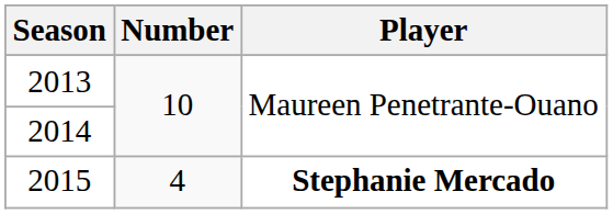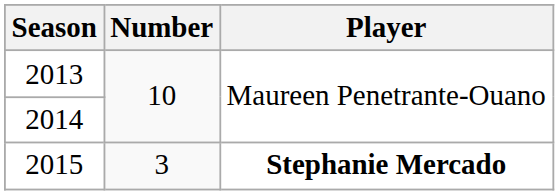 <table class=wikitable style="text-align:center;">
 <tr>
 <th>Season</th>
 <th>Number</th>
 <th>Player</th>
 </tr>
 <tr>
 <td style="background:white;">2013</td>
 <td rowspan="2">10</td>
 <td style="background:white;" rowspan="2">Maureen Penetrante-Ouano</td>
 </tr>
 <tr>
 <td style="background:white;">2014</td>
 </tr>
 <tr>
 <td style="background:white;">2015</td>
-<td>4</td>
+<td>3</td>
 <td style="background:white;"><strong>Stephanie Mercado</strong></td>
 </tr>
 </table>
